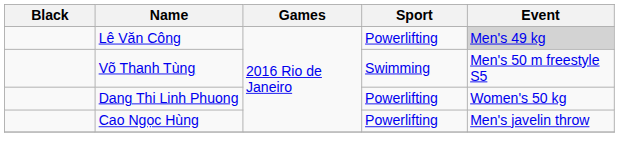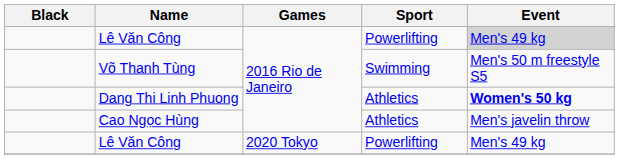 <table class="wikitable">
 <tr>
 <th style="width:6em">Black</th>
 <th style="width:10em">Name</th>
 <th style="width:8em">Games</th>
 <th style="width:7em">Sport</th>
 <th style="width:10em">Event</th>
 </tr>
 <tr>
 <td></td>
 <td><a href='#'>Lê Văn Công</a></td>
 <td rowspan="4"> <a href='#'>2016 Rio de Janeiro</a></td>
 <td><a href='#'>Powerlifting</a></td>
 <td style="background: lightgrey;"><a href='#'>Men's 49 kg</a></td>
 </tr>
 <tr>
 <td></td>
 <td><a href='#'>Võ Thanh Tùng</a></td>
 <td><a href='#'>Swimming</a></td>
 <td><a href='#'>Men's 50 m freestyle S5</a></td>
 </tr>
 <tr>
 <td></td>
 <td><a href='#'>Dang Thi Linh Phuong</a></td>
-<td><a href='#'>Powerlifting</a></td>
-<td><a href='#'>Women's 50 kg</a></td>
+<td><a href='#'>Athletics</a></td>
+<td><strong><a href='#'>Women's 50 kg</a></strong></td>
 </tr>
 <tr>
 <td></td>
 <td><a href='#'>Cao Ngọc Hùng</a></td>
+<td><a href='#'>Athletics</a></td>
+<td><a href='#'>Men's javelin throw</a></td>
+</tr>
+<tr>
+<td></td>
+<td><a href='#'>Lê Văn Công</a></td>
+<td> <a href='#'>2020 Tokyo</a></td>
 <td><a href='#'>Powerlifting</a></td>
-<td><a href='#'>Men's javelin throw</a></td>
+<td><a href='#'>Men's 49 kg</a></td>
 </tr>
 <tr>
 </tr>
 </table>
